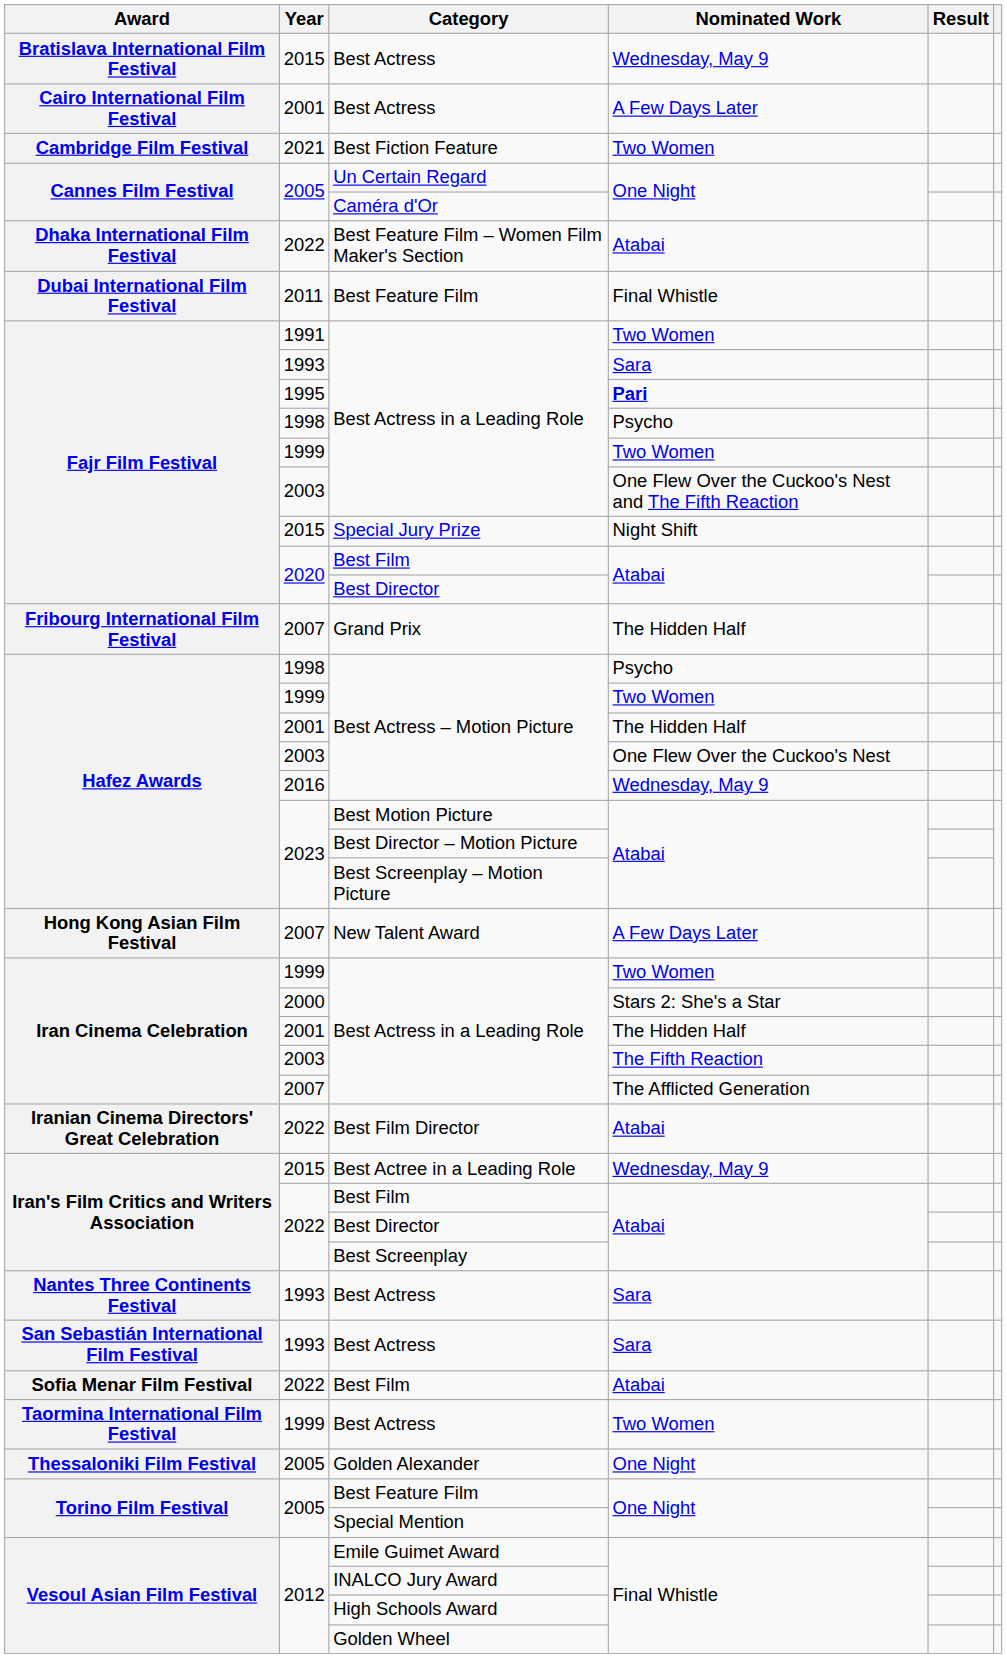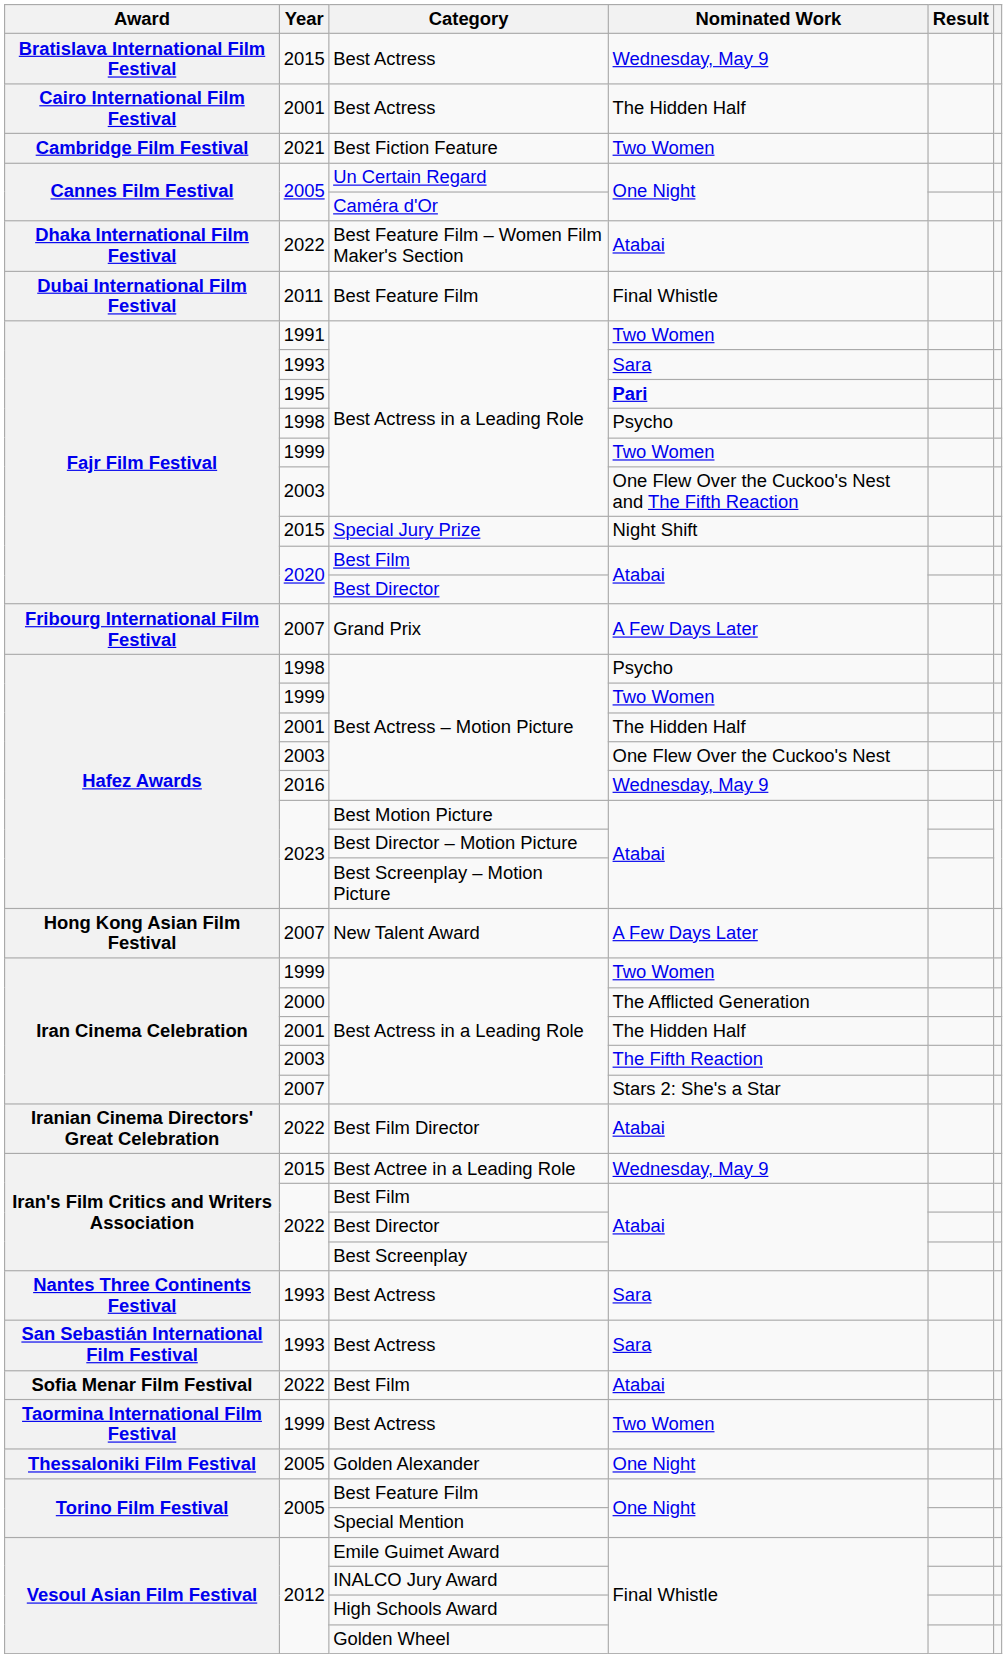 <table class="wikitable sortable plainrowheaders">
 <tr>
 <th scope="col">Award</th>
 <th scope="col">Year</th>
 <th scope="col">Category</th>
 <th scope="col">Nominated Work</th>
 <th scope="col">Result</th>
 <th scope="col" class="unsortable"></th>
 </tr>
 <tr>
 <th scope="row"><a href='#'>Bratislava International Film Festival</a></th>
 <td>2015</td>
 <td>Best Actress</td>
 <td><a href='#'>Wednesday, May 9</a></td>
 <td></td>
 <td></td>
 </tr>
 <tr>
 <th scope="row"><a href='#'>Cairo International Film Festival</a></th>
 <td>2001</td>
 <td>Best Actress</td>
-<td><a href='#'>A Few Days Later</a></td>
+<td>The Hidden Half</td>
 <td></td>
 <td></td>
 </tr>
 <tr>
 <th scope="row"><a href='#'>Cambridge Film Festival</a></th>
 <td>2021</td>
 <td>Best Fiction Feature</td>
 <td><a href='#'>Two Women</a></td>
 <td></td>
 <td></td>
 </tr>
 <tr>
 <th scope="row" rowspan="2"><a href='#'>Cannes Film Festival</a></th>
 <td rowspan="2"><a href='#'>2005</a></td>
 <td><a href='#'>Un Certain Regard</a></td>
 <td rowspan="2"><a href='#'>One Night</a></td>
 <td></td>
 <td></td>
 </tr>
 <tr>
 <td><a href='#'>Caméra d'Or</a></td>
 <td></td>
 <td></td>
 </tr>
 <tr>
 <th scope="row"><a href='#'>Dhaka International Film Festival</a></th>
 <td>2022</td>
 <td>Best Feature Film – Women Film Maker's Section</td>
 <td><a href='#'>Atabai</a></td>
 <td></td>
 <td></td>
 </tr>
 <tr>
 <th scope="row"><a href='#'>Dubai International Film Festival</a></th>
 <td>2011</td>
 <td>Best Feature Film</td>
 <td>Final Whistle</td>
 <td></td>
 <td></td>
 </tr>
 <tr>
 <th scope="row" rowspan="9"><a href='#'>Fajr Film Festival</a></th>
 <td>1991</td>
 <td rowspan="6">Best Actress in a Leading Role</td>
 <td><a href='#'>Two Women</a></td>
 <td></td>
 <td></td>
 </tr>
 <tr>
 <td>1993</td>
 <td><a href='#'>Sara</a></td>
 <td></td>
 <td></td>
 </tr>
 <tr>
 <td>1995</td>
 <td><strong><a href='#'>Pari</a></strong></td>
 <td></td>
 <td></td>
 </tr>
 <tr>
 <td>1998</td>
 <td>Psycho</td>
 <td></td>
 <td></td>
 </tr>
 <tr>
 <td>1999</td>
 <td><a href='#'>Two Women</a></td>
 <td></td>
 <td></td>
 </tr>
 <tr>
 <td>2003</td>
 <td>One Flew Over the Cuckoo's Nest and <a href='#'>The Fifth Reaction</a></td>
 <td></td>
 <td></td>
 </tr>
 <tr>
 <td>2015</td>
 <td><a href='#'>Special Jury Prize</a></td>
 <td>Night Shift</td>
 <td></td>
 <td></td>
 </tr>
 <tr>
 <td rowspan="2"><a href='#'>2020</a></td>
 <td><a href='#'>Best Film</a></td>
 <td rowspan="2"><a href='#'>Atabai</a></td>
 <td></td>
 <td></td>
 </tr>
 <tr>
 <td><a href='#'>Best Director</a></td>
 <td></td>
 <td></td>
 </tr>
 <tr>
 <th scope="row"><a href='#'>Fribourg International Film Festival</a></th>
 <td>2007</td>
 <td>Grand Prix</td>
-<td>The Hidden Half</td>
+<td><a href='#'>A Few Days Later</a></td>
 <td></td>
 <td></td>
 </tr>
 <tr>
 <th rowspan="8" scope="row"><a href='#'>Hafez Awards</a></th>
 <td>1998</td>
 <td rowspan="5">Best Actress – Motion Picture</td>
 <td>Psycho</td>
 <td></td>
 <td></td>
 </tr>
 <tr>
 <td>1999</td>
 <td><a href='#'>Two Women</a></td>
 <td></td>
 <td></td>
 </tr>
 <tr>
 <td>2001</td>
 <td>The Hidden Half</td>
 <td></td>
 <td></td>
 </tr>
 <tr>
 <td>2003</td>
 <td>One Flew Over the Cuckoo's Nest</td>
 <td></td>
 <td></td>
 </tr>
 <tr>
 <td>2016</td>
 <td><a href='#'>Wednesday, May 9</a></td>
 <td></td>
 <td></td>
 </tr>
 <tr>
 <td rowspan="3">2023</td>
 <td>Best Motion Picture</td>
 <td rowspan="3"><a href='#'>Atabai</a></td>
 <td></td>
 <td rowspan="3"></td>
 </tr>
 <tr>
 <td>Best Director – Motion Picture</td>
 <td></td>
 </tr>
 <tr>
 <td>Best Screenplay – Motion Picture</td>
 <td></td>
 </tr>
 <tr>
 <th scope="row">Hong Kong Asian Film Festival</th>
 <td>2007</td>
 <td>New Talent Award</td>
 <td><a href='#'>A Few Days Later</a></td>
 <td></td>
 <td></td>
 </tr>
 <tr>
 <th scope="row" rowspan="5">Iran Cinema Celebration</th>
 <td>1999</td>
 <td rowspan="5">Best Actress in a Leading Role</td>
 <td><a href='#'>Two Women</a></td>
 <td></td>
 <td></td>
 </tr>
 <tr>
 <td>2000</td>
-<td>Stars 2: She's a Star</td>
+<td>The Afflicted Generation</td>
 <td></td>
 <td></td>
 </tr>
 <tr>
 <td>2001</td>
 <td>The Hidden Half</td>
 <td></td>
 <td></td>
 </tr>
 <tr>
 <td>2003</td>
 <td><a href='#'>The Fifth Reaction</a></td>
 <td></td>
 <td></td>
 </tr>
 <tr>
 <td>2007</td>
-<td>The Afflicted Generation</td>
+<td>Stars 2: She's a Star</td>
 <td></td>
 <td></td>
 </tr>
 <tr>
 <th scope="row">Iranian Cinema Directors' Great Celebration</th>
 <td>2022</td>
 <td>Best Film Director</td>
 <td><a href='#'>Atabai</a></td>
 <td></td>
 <td></td>
 </tr>
 <tr>
 <th scope="row" rowspan="4">Iran's Film Critics and Writers Association</th>
 <td>2015</td>
 <td>Best Actree in a Leading Role</td>
 <td><a href='#'>Wednesday, May 9</a></td>
 <td></td>
 <td></td>
 </tr>
 <tr>
 <td rowspan="3">2022</td>
 <td>Best Film</td>
 <td rowspan="3"><a href='#'>Atabai</a></td>
 <td></td>
 <td></td>
 </tr>
 <tr>
 <td>Best Director</td>
 <td></td>
 <td></td>
 </tr>
 <tr>
 <td>Best Screenplay</td>
 <td></td>
 <td></td>
 </tr>
 <tr>
 <th scope="row"><a href='#'>Nantes Three Continents Festival</a></th>
 <td>1993</td>
 <td>Best Actress</td>
 <td><a href='#'>Sara</a></td>
 <td></td>
 <td></td>
 </tr>
 <tr>
 <th scope="row"><a href='#'>San Sebastián International Film Festival</a></th>
 <td>1993</td>
 <td>Best Actress</td>
 <td><a href='#'>Sara</a></td>
 <td></td>
 <td></td>
 </tr>
 <tr>
 <th scope="row">Sofia Menar Film Festival</th>
 <td>2022</td>
 <td>Best Film</td>
 <td><a href='#'>Atabai</a></td>
 <td></td>
 <td></td>
 </tr>
 <tr>
 <th scope="row"><a href='#'>Taormina International Film Festival</a></th>
 <td>1999</td>
 <td>Best Actress</td>
 <td><a href='#'>Two Women</a></td>
 <td></td>
 <td></td>
 </tr>
 <tr>
 <th scope="row"><a href='#'>Thessaloniki Film Festival</a></th>
 <td>2005</td>
 <td>Golden Alexander</td>
 <td><a href='#'>One Night</a></td>
 <td></td>
 <td></td>
 </tr>
 <tr>
 <th scope="row" rowspan="2"><a href='#'>Torino Film Festival</a></th>
 <td rowspan="2">2005</td>
 <td>Best Feature Film</td>
 <td rowspan="2"><a href='#'>One Night</a></td>
 <td></td>
 <td></td>
 </tr>
 <tr>
 <td>Special Mention</td>
 <td></td>
 <td></td>
 </tr>
 <tr>
 <th scope="row" rowspan="4"><a href='#'>Vesoul Asian Film Festival</a></th>
 <td rowspan="4">2012</td>
 <td>Emile Guimet Award</td>
 <td rowspan="4">Final Whistle</td>
 <td></td>
 <td></td>
 </tr>
 <tr>
 <td>INALCO Jury Award</td>
 <td></td>
 <td></td>
 </tr>
 <tr>
 <td>High Schools Award</td>
 <td></td>
 <td></td>
 </tr>
 <tr>
 <td>Golden Wheel</td>
 <td></td>
 <td></td>
 </tr>
 </table>
